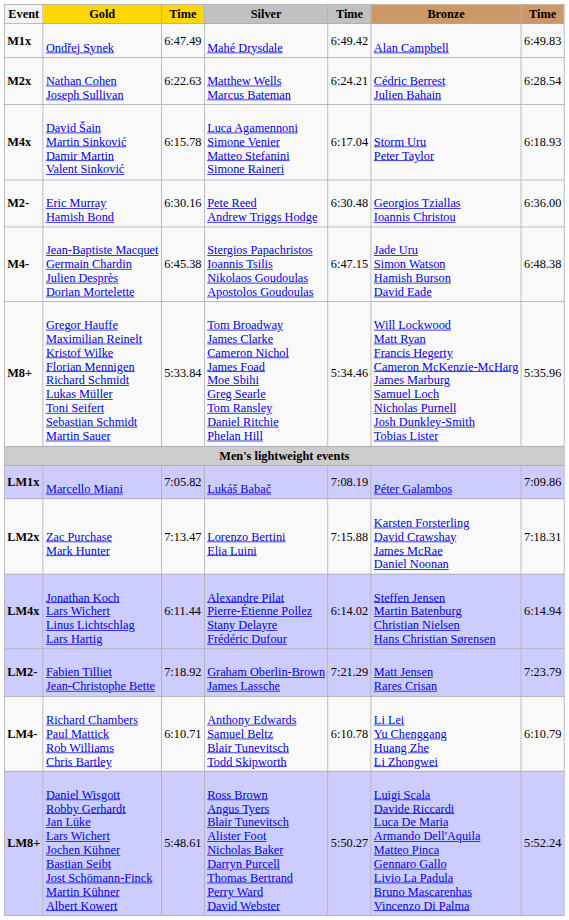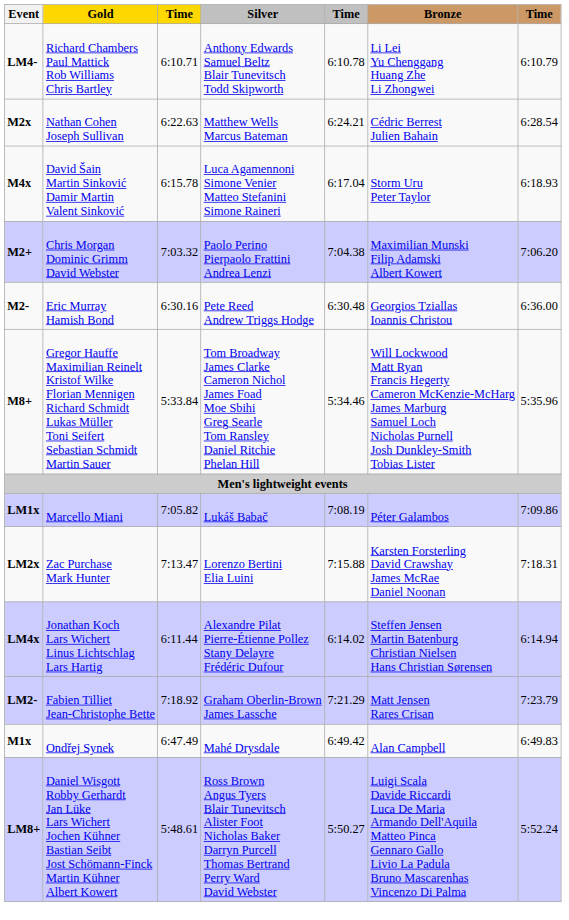 <table class="wikitable">
 <tr>
 <th>Event</th>
 <th style="text-align:center;background-color:gold;">Gold</th>
 <th style="text-align:center;background-color:gold;">Time</th>
 <th style="text-align:center;background-color:silver;">Silver</th>
 <th style="text-align:center;background-color:silver;">Time</th>
 <th style="text-align:center;background-color:#CC9966;">Bronze</th>
 <th style="text-align:center;background-color:#CC9966;">Time</th>
 </tr>
 <tr>
-<td><strong>M1x </strong></td>
-<td><br><a href='#'>Ondřej Synek</a></td>
-<td>6:47.49</td>
-<td><br><a href='#'>Mahé Drysdale</a></td>
-<td>6:49.42</td>
-<td><br><a href='#'>Alan Campbell</a></td>
-<td>6:49.83</td>
+<td><strong>LM4-</strong></td>
+<td><br><a href='#'>Richard Chambers</a><br><a href='#'>Paul Mattick</a><br><a href='#'>Rob Williams</a><br><a href='#'>Chris Bartley</a></td>
+<td>6:10.71</td>
+<td><br><a href='#'>Anthony Edwards</a><br><a href='#'>Samuel Beltz</a><br><a href='#'>Blair Tunevitsch</a><br><a href='#'>Todd Skipworth</a></td>
+<td>6:10.78</td>
+<td><br><a href='#'>Li Lei</a><br><a href='#'>Yu Chenggang</a><br><a href='#'>Huang Zhe</a><br><a href='#'>Li Zhongwei</a></td>
+<td>6:10.79</td>
 </tr>
 <tr>
 <td><strong>M2x </strong></td>
 <td><br><a href='#'>Nathan Cohen</a><br><a href='#'>Joseph Sullivan</a></td>
 <td>6:22.63</td>
 <td><br><a href='#'>Matthew Wells</a><br><a href='#'>Marcus Bateman</a></td>
 <td>6:24.21</td>
 <td><br><a href='#'>Cédric Berrest</a><br><a href='#'>Julien Bahain</a></td>
 <td>6:28.54</td>
 </tr>
 <tr>
 <td><strong>M4x </strong></td>
 <td><br><a href='#'>David Šain</a><br><a href='#'>Martin Sinković</a><br><a href='#'>Damir Martin</a><br><a href='#'>Valent Sinković</a></td>
 <td>6:15.78</td>
 <td><br><a href='#'>Luca Agamennoni</a><br><a href='#'>Simone Venier</a><br><a href='#'>Matteo Stefanini</a><br><a href='#'>Simone Raineri</a></td>
 <td>6:17.04</td>
 <td><br><a href='#'>Storm Uru</a><br><a href='#'>Peter Taylor</a></td>
 <td>6:18.93</td>
 </tr>
+<tr bgcolor=ccccff>
+<td><strong>M2+</strong></td>
+<td><br><a href='#'>Chris Morgan</a><br><a href='#'>Dominic Grimm</a><br><a href='#'>David Webster</a></td>
+<td>7:03.32</td>
+<td><br><a href='#'>Paolo Perino</a><br><a href='#'>Pierpaolo Frattini</a><br><a href='#'>Andrea Lenzi</a></td>
+<td>7:04.38</td>
+<td><br><a href='#'>Maximilian Munski</a><br><a href='#'>Filip Adamski</a><br><a href='#'>Albert Kowert</a></td>
+<td>7:06.20</td>
+</tr>
 <tr>
 <td><strong>M2-</strong></td>
 <td><br><a href='#'>Eric Murray</a><br><a href='#'>Hamish Bond</a></td>
 <td>6:30.16</td>
 <td><br><a href='#'>Pete Reed</a><br><a href='#'>Andrew Triggs Hodge</a></td>
 <td>6:30.48</td>
 <td><br><a href='#'>Georgios Tziallas</a><br><a href='#'>Ioannis Christou</a></td>
 <td>6:36.00</td>
-</tr>
-<tr>
-<td><strong>M4-</strong></td>
-<td><br><a href='#'>Jean-Baptiste Macquet</a><br><a href='#'>Germain Chardin</a><br><a href='#'>Julien Desprès</a><br><a href='#'>Dorian Mortelette</a></td>
-<td>6:45.38</td>
-<td><br><a href='#'>Stergios Papachristos</a><br><a href='#'>Ioannis Tsilis</a><br><a href='#'>Nikolaos Goudoulas</a><br><a href='#'>Apostolos Goudoulas</a></td>
-<td>6:47.15</td>
-<td><br><a href='#'>Jade Uru</a><br><a href='#'>Simon Watson</a><br><a href='#'>Hamish Burson</a><br><a href='#'>David Eade</a></td>
-<td>6:48.38</td>
 </tr>
 <tr>
 <td><strong>M8+</strong></td>
 <td><br><a href='#'>Gregor Hauffe</a><br><a href='#'>Maximilian Reinelt</a><br><a href='#'>Kristof Wilke</a><br><a href='#'>Florian Mennigen</a><br><a href='#'>Richard Schmidt</a><br><a href='#'>Lukas Müller</a><br><a href='#'>Toni Seifert</a><br><a href='#'>Sebastian Schmidt</a><br><a href='#'>Martin Sauer</a></td>
 <td>5:33.84</td>
 <td><br><a href='#'>Tom Broadway</a><br><a href='#'>James Clarke</a><br><a href='#'>Cameron Nichol</a><br><a href='#'>James Foad</a><br><a href='#'>Moe Sbihi</a><br><a href='#'>Greg Searle</a><br><a href='#'>Tom Ransley</a><br><a href='#'>Daniel Ritchie</a><br><a href='#'>Phelan Hill</a></td>
 <td>5:34.46</td>
 <td><br><a href='#'>Will Lockwood</a><br><a href='#'>Matt Ryan</a><br><a href='#'>Francis Hegerty</a><br><a href='#'>Cameron McKenzie-McHarg</a><br><a href='#'>James Marburg</a><br><a href='#'>Samuel Loch</a><br><a href='#'>Nicholas Purnell</a><br><a href='#'>Josh Dunkley-Smith</a><br><a href='#'>Tobias Lister</a></td>
 <td>5:35.96</td>
 </tr>
 <tr>
 <th colspan="7" style="background-color:#CCC;">Men's lightweight events</th>
 </tr>
 <tr bgcolor=ccccff>
 <td><strong>LM1x</strong></td>
 <td><br><a href='#'>Marcello Miani</a></td>
 <td>7:05.82</td>
 <td><br><a href='#'>Lukáš Babač</a></td>
 <td>7:08.19</td>
 <td><br><a href='#'>Péter Galambos</a></td>
 <td>7:09.86</td>
 </tr>
 <tr>
 <td><strong>LM2x</strong></td>
 <td><br><a href='#'>Zac Purchase</a><br><a href='#'>Mark Hunter</a></td>
 <td>7:13.47</td>
 <td><br><a href='#'>Lorenzo Bertini</a><br><a href='#'>Elia Luini</a></td>
 <td>7:15.88</td>
 <td><br><a href='#'>Karsten Forsterling</a><br><a href='#'>David Crawshay</a><br><a href='#'>James McRae</a><br><a href='#'>Daniel Noonan</a></td>
 <td>7:18.31</td>
 </tr>
 <tr bgcolor=ccccff>
 <td><strong>LM4x</strong></td>
 <td><br><a href='#'>Jonathan Koch</a><br><a href='#'>Lars Wichert</a><br><a href='#'>Linus Lichtschlag</a><br><a href='#'>Lars Hartig</a></td>
 <td>6:11.44</td>
 <td><br><a href='#'>Alexandre Pilat</a><br><a href='#'>Pierre-Étienne Pollez</a><br><a href='#'>Stany Delayre</a><br><a href='#'>Frédéric Dufour</a></td>
 <td>6:14.02</td>
 <td><br><a href='#'>Steffen Jensen</a><br><a href='#'>Martin Batenburg</a><br><a href='#'>Christian Nielsen</a><br><a href='#'>Hans Christian Sørensen</a></td>
 <td>6:14.94</td>
 </tr>
 <tr bgcolor=ccccff>
 <td><strong>LM2-</strong></td>
 <td><br><a href='#'>Fabien Tilliet</a><br><a href='#'>Jean-Christophe Bette</a></td>
 <td>7:18.92</td>
 <td><br><a href='#'>Graham Oberlin-Brown</a><br><a href='#'>James Lassche</a></td>
 <td>7:21.29</td>
 <td><br><a href='#'>Matt Jensen</a><br><a href='#'>Rares Crisan</a></td>
 <td>7:23.79</td>
 </tr>
 <tr>
-<td><strong>LM4-</strong></td>
-<td><br><a href='#'>Richard Chambers</a><br><a href='#'>Paul Mattick</a><br><a href='#'>Rob Williams</a><br><a href='#'>Chris Bartley</a></td>
-<td>6:10.71</td>
-<td><br><a href='#'>Anthony Edwards</a><br><a href='#'>Samuel Beltz</a><br><a href='#'>Blair Tunevitsch</a><br><a href='#'>Todd Skipworth</a></td>
-<td>6:10.78</td>
-<td><br><a href='#'>Li Lei</a><br><a href='#'>Yu Chenggang</a><br><a href='#'>Huang Zhe</a><br><a href='#'>Li Zhongwei</a></td>
-<td>6:10.79</td>
+<td><strong>M1x </strong></td>
+<td><br><a href='#'>Ondřej Synek</a></td>
+<td>6:47.49</td>
+<td><br><a href='#'>Mahé Drysdale</a></td>
+<td>6:49.42</td>
+<td><br><a href='#'>Alan Campbell</a></td>
+<td>6:49.83</td>
 </tr>
 <tr bgcolor=ccccff>
 <td><strong>LM8+</strong></td>
 <td><br><a href='#'>Daniel Wisgott</a><br><a href='#'>Robby Gerhardt</a><br><a href='#'>Jan Lüke</a><br><a href='#'>Lars Wichert</a><br><a href='#'>Jochen Kühner</a><br><a href='#'>Bastian Seibt</a><br><a href='#'>Jost Schömann-Finck</a><br><a href='#'>Martin Kühner</a><br><a href='#'>Albert Kowert</a></td>
 <td>5:48.61</td>
 <td><br><a href='#'>Ross Brown</a><br><a href='#'>Angus Tyers</a><br><a href='#'>Blair Tunevitsch</a><br><a href='#'>Alister Foot</a><br><a href='#'>Nicholas Baker</a><br><a href='#'>Darryn Purcell</a><br><a href='#'>Thomas Bertrand</a><br><a href='#'>Perry Ward</a><br><a href='#'>David Webster</a></td>
 <td>5:50.27</td>
 <td><br><a href='#'>Luigi Scala</a><br><a href='#'>Davide Riccardi</a><br><a href='#'>Luca De Maria</a><br><a href='#'>Armando Dell'Aquila</a><br><a href='#'>Matteo Pinca</a><br><a href='#'>Gennaro Gallo</a><br><a href='#'>Livio La Padula</a><br><a href='#'>Bruno Mascarenhas</a><br><a href='#'>Vincenzo Di Palma</a></td>
 <td>5:52.24</td>
 </tr>
 </table>
